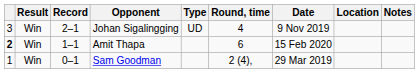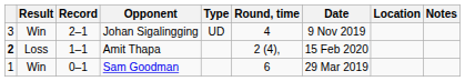 <table class="wikitable" style="text-align:center; font-size:95%">
 <tr>
 <th></th>
 <th>Result</th>
 <th>Record</th>
 <th>Opponent</th>
 <th>Type</th>
 <th>Round, time</th>
 <th>Date</th>
 <th>Location</th>
 <th>Notes</th>
 </tr>
 <tr>
 <td>3</td>
 <td>Win</td>
 <td>2–1</td>
 <td align=left> Johan Sigalingging</td>
 <td>UD</td>
 <td>4</td>
 <td>9 Nov 2019</td>
 <td align=left></td>
 <td></td>
 </tr>
 <tr>
 <td><strong>2</strong></td>
-<td>Win</td>
+<td>Loss</td>
 <td>1–1</td>
 <td align=left> Amit Thapa</td>
 <td></td>
-<td>6</td>
+<td>2 (4), </td>
 <td>15 Feb 2020</td>
 <td align=left></td>
 <td></td>
 </tr>
 <tr>
 <td>1</td>
 <td>Win</td>
 <td>0–1</td>
 <td align=left> <a href='#'>Sam Goodman</a></td>
 <td></td>
-<td>2 (4), </td>
+<td>6</td>
 <td>29 Mar 2019</td>
 <td align=left></td>
 <td></td>
 </tr>
 </table>
